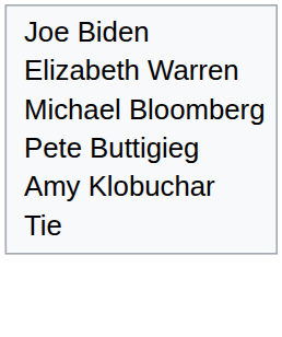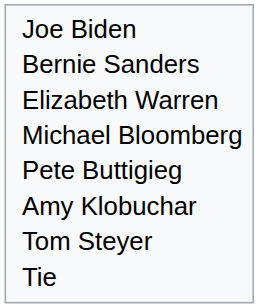 <table style="float:right; margin-left: 1em; margin-bottom: 0.5em; border: 1px solid #a2a9b1; padding:0.2em; background-color:#f8f9fa; color:black;">
 <tr>
 <td></td>
 <td>Joe Biden</td>
+</tr>
+<tr>
+<td></td>
+<td>Bernie Sanders</td>
 </tr>
 <tr>
 <td></td>
 <td>Elizabeth Warren</td>
 </tr>
 <tr>
 <td></td>
 <td>Michael Bloomberg</td>
 </tr>
 <tr>
 <td></td>
 <td>Pete Buttigieg</td>
 </tr>
 <tr>
 <td></td>
 <td>Amy Klobuchar</td>
 </tr>
 <tr>
 <td></td>
+<td>Tom Steyer</td>
+</tr>
+<tr>
+<td></td>
 <td>Tie</td>
 </tr>
 </table>
